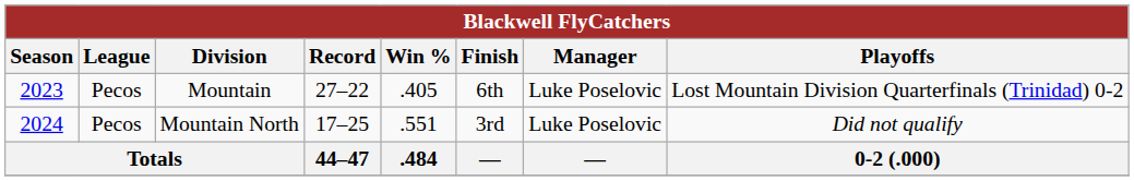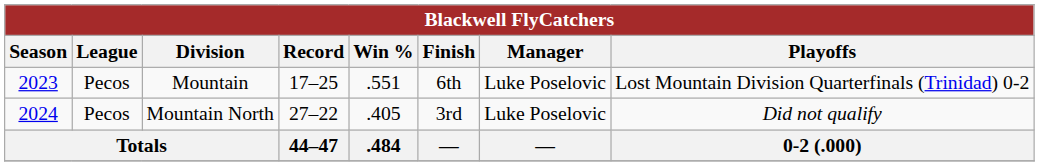 <table class="wikitable">
 <tr>
 <th colspan="8" style="background: Brown;color: white">Blackwell FlyCatchers</th>
 </tr>
 <tr>
 <th>Season</th>
 <th>League</th>
 <th>Division</th>
 <th>Record</th>
 <th>Win %</th>
 <th>Finish</th>
 <th>Manager</th>
 <th>Playoffs</th>
 </tr>
 <tr align="center">
 <td><a href='#'>2023</a></td>
 <td>Pecos</td>
 <td>Mountain</td>
-<td>27–22</td>
-<td>.405</td>
+<td>17–25</td>
+<td>.551</td>
 <td>6th</td>
 <td>Luke Poselovic</td>
 <td>Lost Mountain Division Quarterfinals (<a href='#'>Trinidad</a>) 0-2</td>
 </tr>
 <tr align="center">
 <td><a href='#'>2024</a></td>
 <td>Pecos</td>
 <td>Mountain North</td>
-<td>17–25</td>
-<td>.551</td>
+<td>27–22</td>
+<td>.405</td>
 <td>3rd</td>
 <td>Luke Poselovic</td>
 <td><em>Did not qualify</em></td>
 </tr>
 <tr align="center">
 <th colspan="3">Totals</th>
 <th>44–47</th>
 <th>.484</th>
 <th>—</th>
 <th>—</th>
 <th>0-2 (.000)</th>
 </tr>
 <tr>
 </tr>
 </table>
